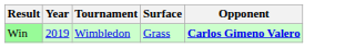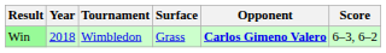 <table class="wikitable" style=font-size:97%>
 <tr>
 <th>Result</th>
 <th>Year</th>
 <th>Tournament</th>
 <th>Surface</th>
 <th>Opponent</th>
+<th>Score</th>
 </tr>
 <tr style="background:#ccffcc;">
 <td bgcolor=98fb98>Win</td>
-<td><a href='#'>2019</a></td>
+<td><a href='#'>2018</a></td>
 <td><a href='#'>Wimbledon</a></td>
 <td><a href='#'>Grass</a></td>
 <td><strong> <a href='#'>Carlos Gimeno Valero</a></strong></td>
+<td>6–3, 6–2</td>
 </tr>
 </table>
